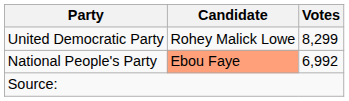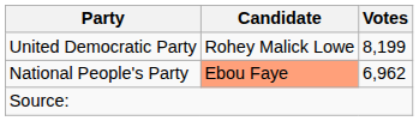 <table class="wikitable">
 <tr>
 <th>Party</th>
 <th>Candidate</th>
 <th>Votes</th>
 </tr>
 <tr>
 <td>United Democratic Party</td>
 <td>Rohey Malick Lowe</td>
-<td>8,299</td>
+<td>8,199</td>
 </tr>
 <tr>
 <td>National People's Party</td>
 <td style="background: lightsalmon;">Ebou Faye</td>
-<td>6,992</td>
+<td>6,962</td>
 </tr>
 <tr>
 <td colspan="3">Source: </td>
 </tr>
 </table>
